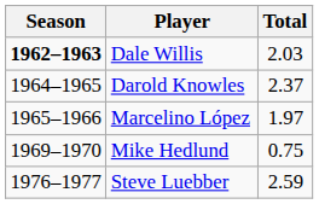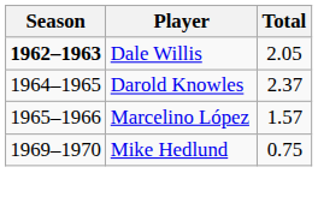 <table class="wikitable">
 <tr>
 <th>Season</th>
 <th>Player</th>
 <th>Total</th>
 </tr>
 <tr align=center>
 <td><strong>1962–1963</strong></td>
 <td><a href='#'>Dale Willis</a>          </td>
-<td>2.03</td>
+<td>2.05</td>
 </tr>
 <tr>
 <td>1964–1965</td>
 <td><a href='#'>Darold Knowles</a></td>
 <td> 2.37</td>
 </tr>
 <tr>
 <td>1965–1966</td>
 <td><a href='#'>Marcelino López</a></td>
-<td> 1.97</td>
+<td> 1.57</td>
 </tr>
 <tr>
 <td>1969–1970</td>
 <td><a href='#'>Mike Hedlund</a></td>
 <td> 0.75</td>
 </tr>
-<tr>
-<td>1976–1977</td>
-<td><a href='#'>Steve Luebber</a></td>
-<td> 2.59</td>
-</tr>
 </table>
